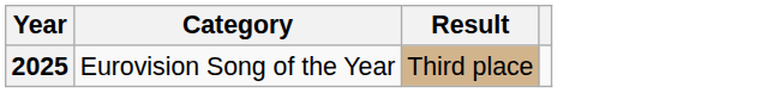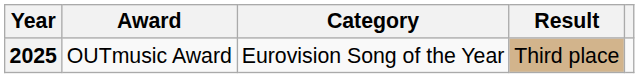 <table class="wikitable sortable plainrowheaders">
 <tr>
 <th scope="col">Year</th>
+<th scope="col">Award</th>
 <th scope="col">Category</th>
 <th scope="col">Result</th>
 <th scope="col" class="unsortable"></th>
 </tr>
 <tr>
 <th>2025</th>
+<td>OUTmusic Award</td>
 <td>Eurovision Song of the Year</td>
 <td align="center" bgcolor="tan">Third place</td>
 <td align="center"></td>
 </tr>
 </table>
